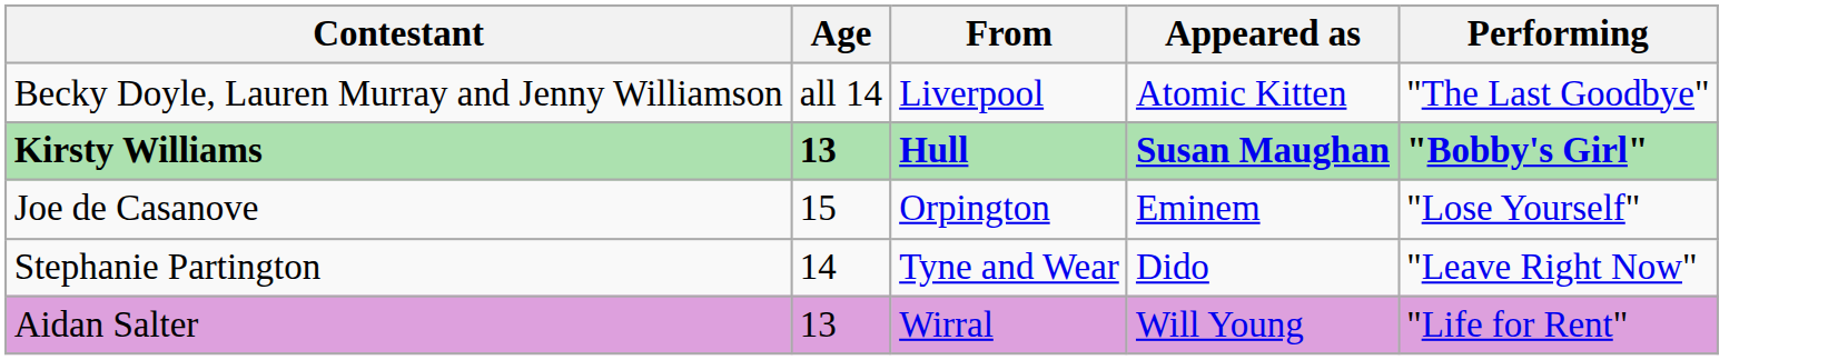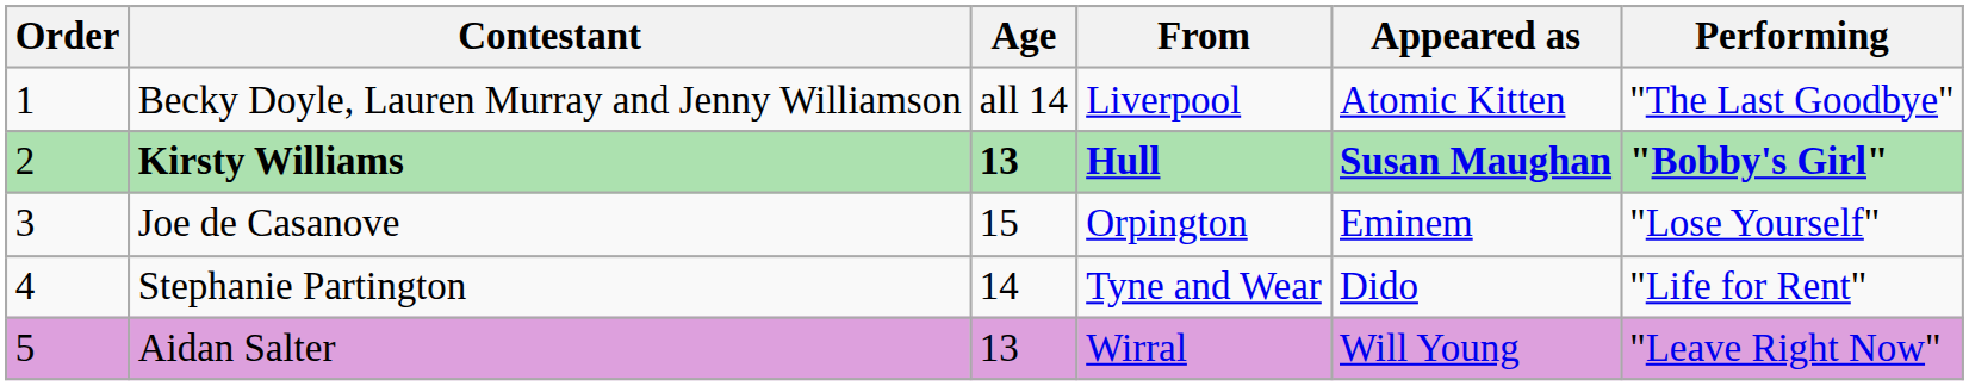 <table class="wikitable">
 <tr>
+<th>Order</th>
 <th>Contestant</th>
 <th>Age</th>
 <th>From</th>
 <th>Appeared as</th>
 <th>Performing</th>
 </tr>
 <tr>
+<td>1</td>
 <td>Becky Doyle, Lauren Murray and Jenny Williamson</td>
 <td>all 14</td>
 <td><a href='#'>Liverpool</a></td>
 <td><a href='#'>Atomic Kitten</a></td>
 <td>"<a href='#'>The Last Goodbye</a>"</td>
 </tr>
 <tr style="background:#ACE1AF;">
+<td>2</td>
 <td><strong>Kirsty Williams</strong></td>
 <td><strong>13</strong></td>
 <td><strong><a href='#'>Hull</a></strong></td>
 <td><strong><a href='#'>Susan Maughan</a></strong></td>
 <td><strong>"<a href='#'>Bobby's Girl</a>"</strong></td>
 </tr>
 <tr>
+<td>3</td>
 <td>Joe de Casanove</td>
 <td>15</td>
 <td><a href='#'>Orpington</a></td>
 <td><a href='#'>Eminem</a></td>
 <td>"<a href='#'>Lose Yourself</a>"</td>
 </tr>
 <tr>
+<td>4</td>
 <td>Stephanie Partington</td>
 <td>14</td>
 <td><a href='#'>Tyne and Wear</a></td>
 <td><a href='#'>Dido</a></td>
-<td>"<a href='#'>Leave Right Now</a>"</td>
+<td>"<a href='#'>Life for Rent</a>"</td>
 </tr>
 <tr style="background:plum;">
+<td>5</td>
 <td>Aidan Salter</td>
 <td>13</td>
 <td><a href='#'>Wirral</a></td>
 <td><a href='#'>Will Young</a></td>
-<td>"<a href='#'>Life for Rent</a>"</td>
+<td>"<a href='#'>Leave Right Now</a>"</td>
 </tr>
 </table>
